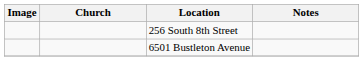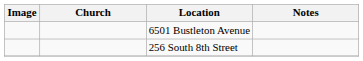 <table class="wikitable">
 <tr>
 <th width="10%">Image</th>
 <th width="30%">Church</th>
 <th width="30%">Location</th>
 <th width="30%">Notes</th>
 </tr>
 <tr>
 <td></td>
 <td></td>
-<td>256 South 8th Street</td>
+<td>6501 Bustleton Avenue</td>
 <td></td>
 </tr>
 <tr>
 <td></td>
 <td></td>
-<td>6501 Bustleton Avenue</td>
+<td>256 South 8th Street</td>
 <td></td>
 </tr>
 <tr>
 </tr>
 </table>
